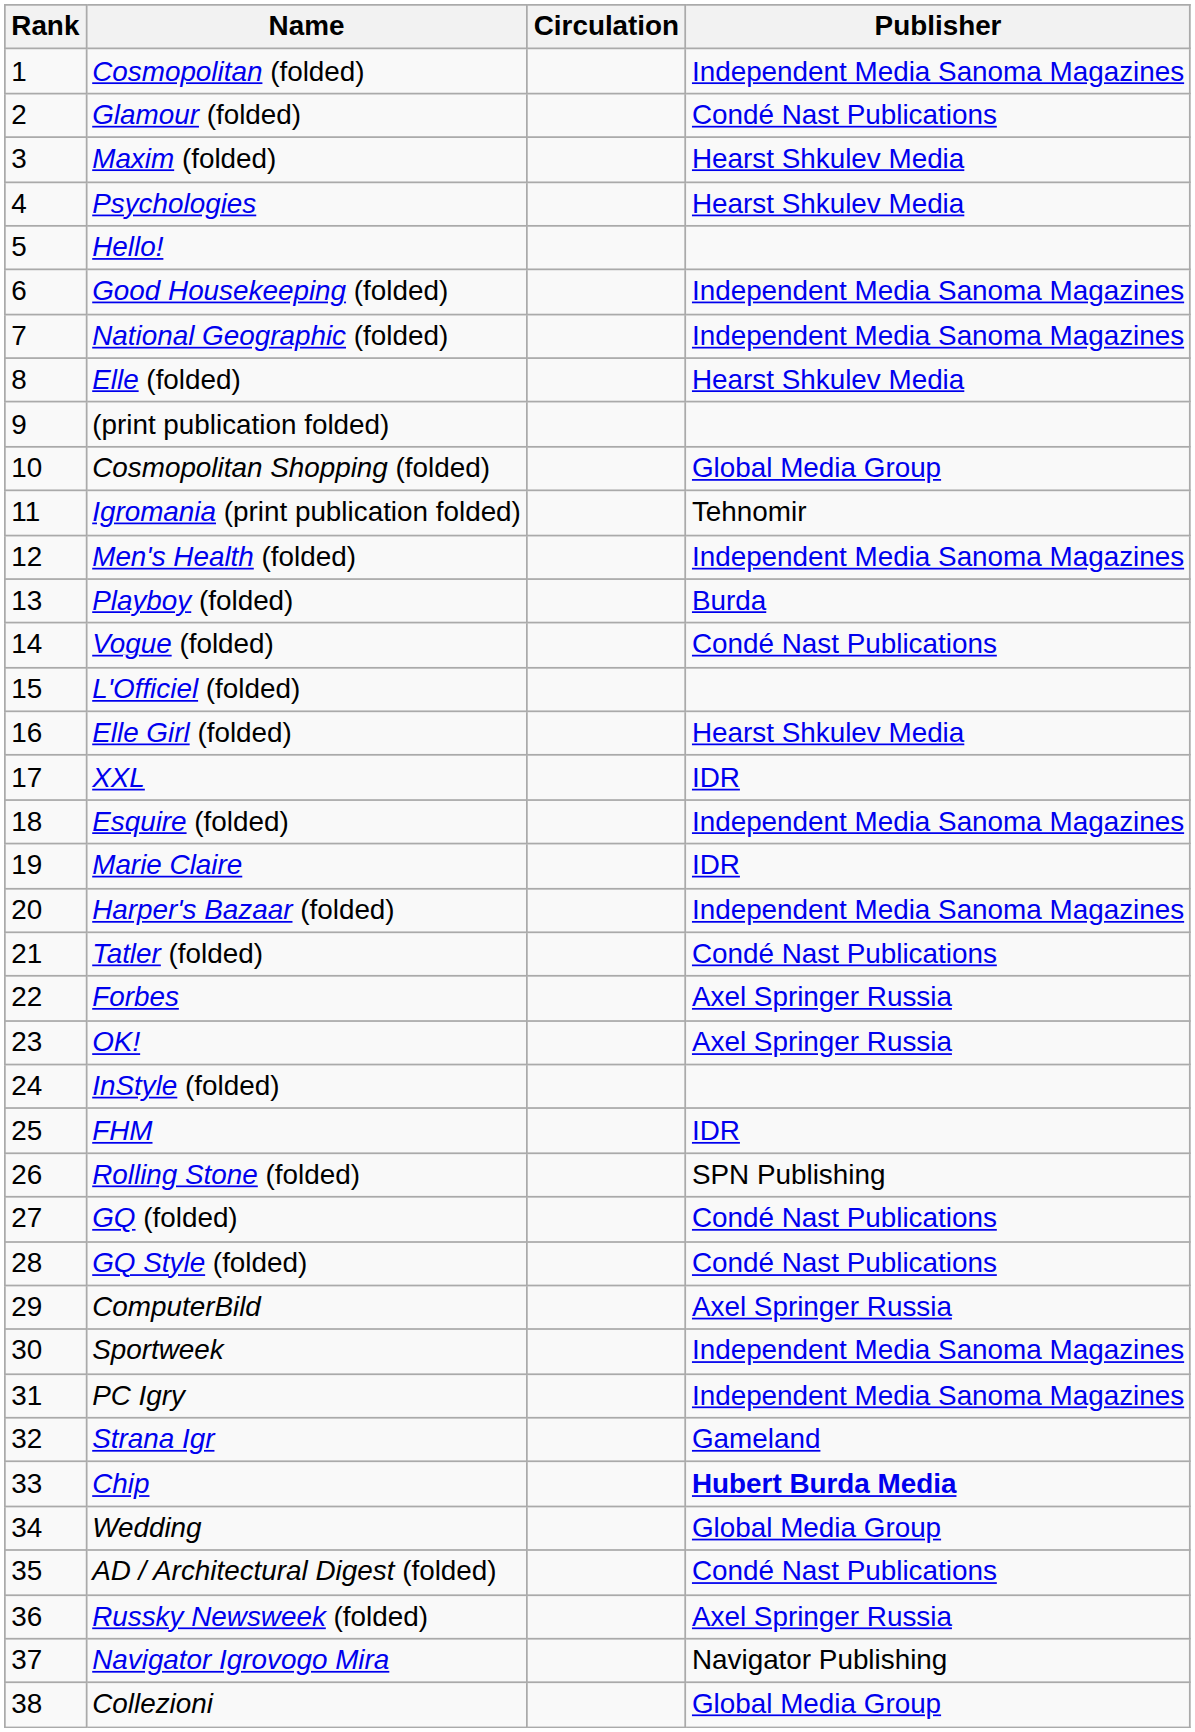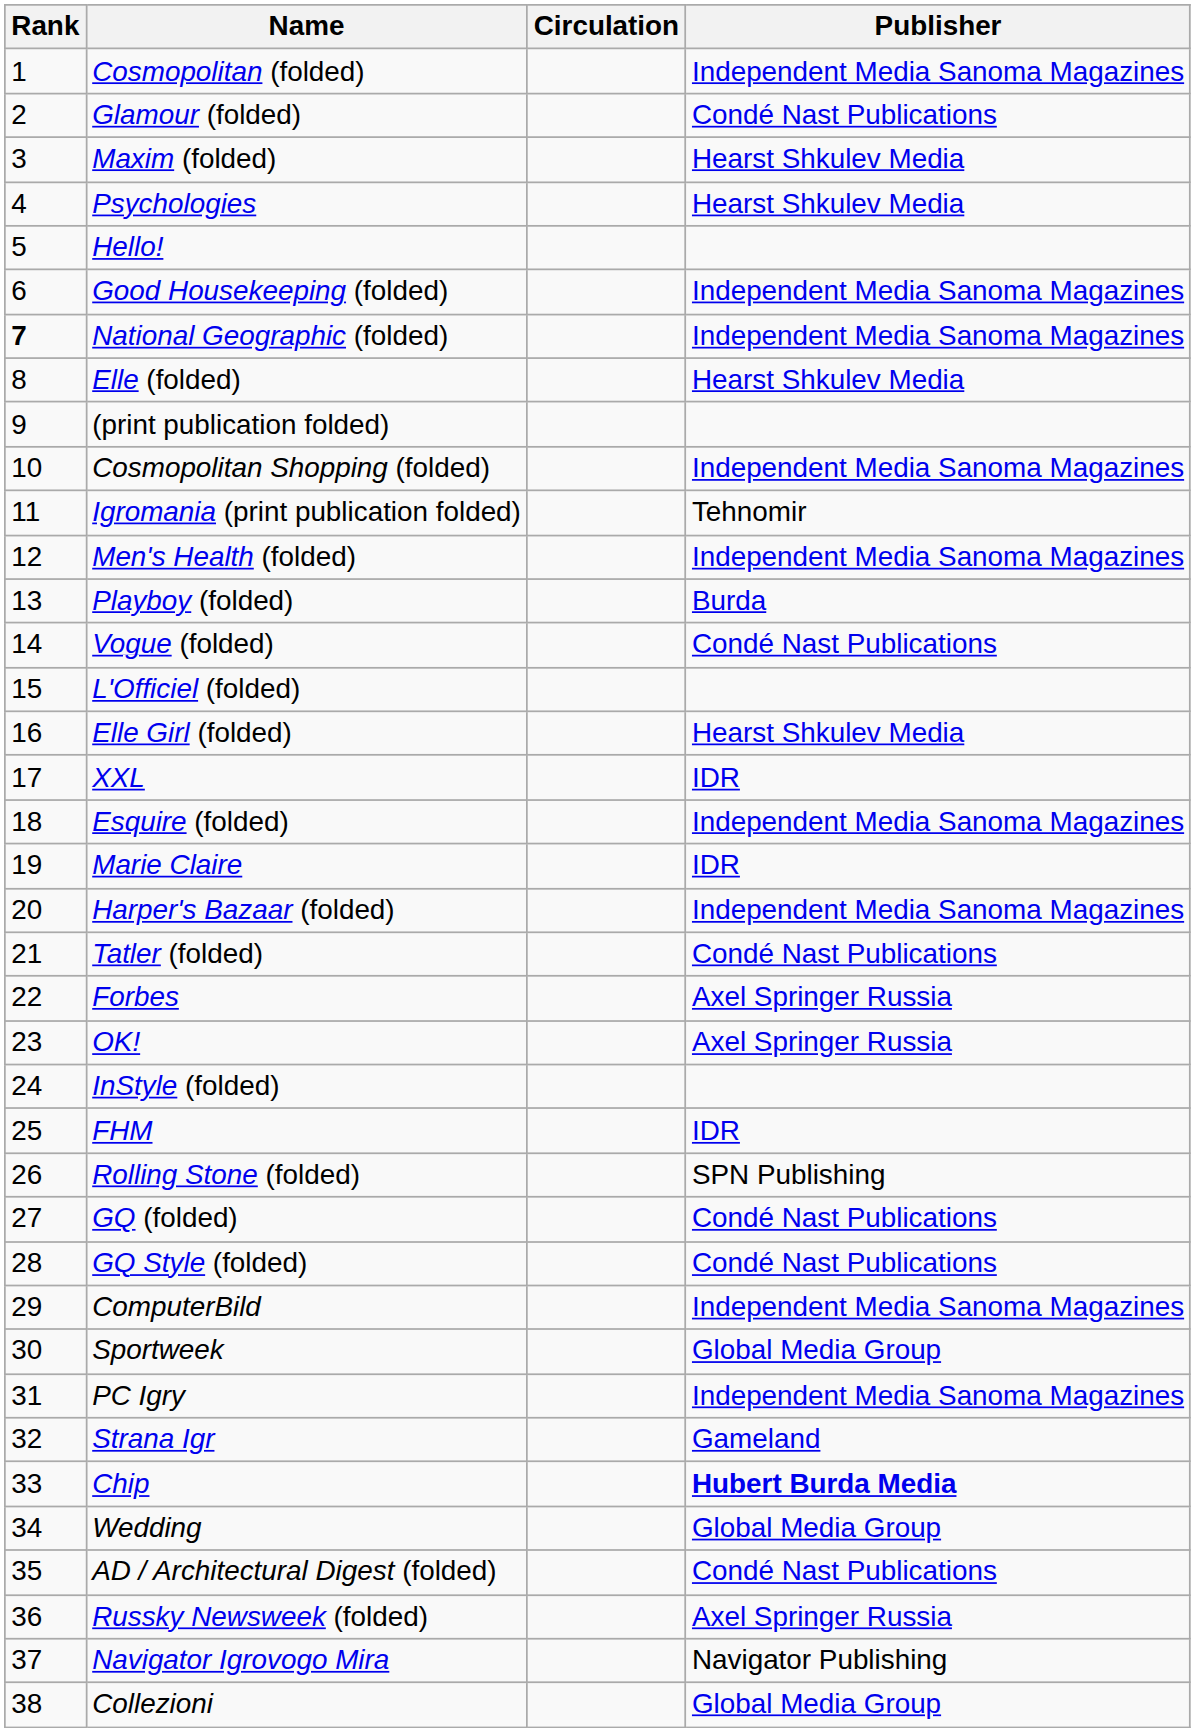 <table class="wikitable sortable">
 <tr>
 <th>Rank</th>
 <th>Name</th>
 <th>Circulation</th>
 <th>Publisher</th>
 </tr>
 <tr>
 <td>1</td>
 <td><em><a href='#'>Cosmopolitan</a></em> (folded)</td>
 <td></td>
 <td><a href='#'>Independent Media Sanoma Magazines</a></td>
 </tr>
 <tr>
 <td>2</td>
 <td><em><a href='#'>Glamour</a></em> (folded)</td>
 <td></td>
 <td><a href='#'>Condé Nast Publications</a></td>
 </tr>
 <tr>
 <td>3</td>
 <td><em><a href='#'>Maxim</a></em> (folded)</td>
 <td></td>
 <td><a href='#'>Hearst Shkulev Media</a></td>
 </tr>
 <tr>
 <td>4</td>
 <td><em><a href='#'>Psychologies</a></em></td>
 <td></td>
 <td><a href='#'>Hearst Shkulev Media</a></td>
 </tr>
 <tr>
 <td>5</td>
 <td><em><a href='#'>Hello!</a></em></td>
 <td></td>
 <td></td>
 </tr>
 <tr>
 <td>6</td>
 <td><em><a href='#'>Good Housekeeping</a></em> (folded)</td>
 <td></td>
 <td><a href='#'>Independent Media Sanoma Magazines</a></td>
 </tr>
 <tr>
-<td>7</td>
+<td><strong>7</strong></td>
 <td><em><a href='#'>National Geographic</a></em> (folded)</td>
 <td></td>
 <td><a href='#'>Independent Media Sanoma Magazines</a></td>
 </tr>
 <tr>
 <td>8</td>
 <td><em><a href='#'>Elle</a></em> (folded)</td>
 <td></td>
 <td><a href='#'>Hearst Shkulev Media</a></td>
 </tr>
 <tr>
 <td>9</td>
 <td><em></em> (print publication folded)</td>
 <td></td>
 <td></td>
 </tr>
 <tr>
 <td>10</td>
 <td><em>Cosmopolitan Shopping</em> (folded)</td>
 <td></td>
-<td><a href='#'>Global Media Group</a></td>
+<td><a href='#'>Independent Media Sanoma Magazines</a></td>
 </tr>
 <tr>
 <td>11</td>
 <td><em><a href='#'>Igromania</a></em> (print publication folded)</td>
 <td></td>
 <td>Tehnomir</td>
 </tr>
 <tr>
 <td>12</td>
 <td><em><a href='#'>Men's Health</a></em> (folded)</td>
 <td></td>
 <td><a href='#'>Independent Media Sanoma Magazines</a></td>
 </tr>
 <tr>
 <td>13</td>
 <td><em><a href='#'>Playboy</a></em> (folded)</td>
 <td></td>
 <td><a href='#'>Burda</a></td>
 </tr>
 <tr>
 <td>14</td>
 <td><em><a href='#'>Vogue</a></em> (folded)</td>
 <td></td>
 <td><a href='#'>Condé Nast Publications</a></td>
 </tr>
 <tr>
 <td>15</td>
 <td><em><a href='#'>L'Officiel</a></em> (folded)</td>
 <td></td>
 <td></td>
 </tr>
 <tr>
 <td>16</td>
 <td><em><a href='#'>Elle Girl</a></em> (folded)</td>
 <td></td>
 <td><a href='#'>Hearst Shkulev Media</a></td>
 </tr>
 <tr>
 <td>17</td>
 <td><em><a href='#'>XXL</a></em></td>
 <td></td>
 <td><a href='#'>IDR</a></td>
 </tr>
 <tr>
 <td>18</td>
 <td><em><a href='#'>Esquire</a></em> (folded)</td>
 <td></td>
 <td><a href='#'>Independent Media Sanoma Magazines</a></td>
 </tr>
 <tr>
 <td>19</td>
 <td><em><a href='#'>Marie Claire</a></em></td>
 <td></td>
 <td><a href='#'>IDR</a></td>
 </tr>
 <tr>
 <td>20</td>
 <td><em><a href='#'>Harper's Bazaar</a></em> (folded)</td>
 <td></td>
 <td><a href='#'>Independent Media Sanoma Magazines</a></td>
 </tr>
 <tr>
 <td>21</td>
 <td><em><a href='#'>Tatler</a></em> (folded)</td>
 <td></td>
 <td><a href='#'>Condé Nast Publications</a></td>
 </tr>
 <tr>
 <td>22</td>
 <td><em><a href='#'>Forbes</a></em></td>
 <td></td>
 <td><a href='#'>Axel Springer Russia</a></td>
 </tr>
 <tr>
 <td>23</td>
 <td><em><a href='#'>OK!</a></em></td>
 <td></td>
 <td><a href='#'>Axel Springer Russia</a></td>
 </tr>
 <tr>
 <td>24</td>
 <td><em><a href='#'>InStyle</a></em> (folded)</td>
 <td></td>
 <td></td>
 </tr>
 <tr>
 <td>25</td>
 <td><em><a href='#'>FHM</a></em></td>
 <td></td>
 <td><a href='#'>IDR</a></td>
 </tr>
 <tr>
 <td>26</td>
 <td><em><a href='#'>Rolling Stone</a></em> (folded)</td>
 <td></td>
 <td>SPN Publishing</td>
 </tr>
 <tr>
 <td>27</td>
 <td><em><a href='#'>GQ</a></em> (folded)</td>
 <td></td>
 <td><a href='#'>Condé Nast Publications</a></td>
 </tr>
 <tr>
 <td>28</td>
 <td><em><a href='#'>GQ Style</a></em> (folded)</td>
 <td></td>
 <td><a href='#'>Condé Nast Publications</a></td>
 </tr>
 <tr>
 <td>29</td>
 <td><em>ComputerBild</em></td>
 <td></td>
-<td><a href='#'>Axel Springer Russia</a></td>
+<td><a href='#'>Independent Media Sanoma Magazines</a></td>
 </tr>
 <tr>
 <td>30</td>
 <td><em>Sportweek</em></td>
 <td></td>
-<td><a href='#'>Independent Media Sanoma Magazines</a></td>
+<td><a href='#'>Global Media Group</a></td>
 </tr>
 <tr>
 <td>31</td>
 <td><em>PC Igry</em></td>
 <td></td>
 <td><a href='#'>Independent Media Sanoma Magazines</a></td>
 </tr>
 <tr>
 <td>32</td>
 <td><em><a href='#'>Strana Igr</a></em></td>
 <td></td>
 <td><a href='#'>Gameland</a></td>
 </tr>
 <tr>
 <td>33</td>
 <td><em><a href='#'>Chip</a></em></td>
 <td></td>
 <td><strong><a href='#'>Hubert Burda Media</a></strong></td>
 </tr>
 <tr>
 <td>34</td>
 <td><em>Wedding</em> </td>
 <td></td>
 <td><a href='#'>Global Media Group</a></td>
 </tr>
 <tr>
 <td>35</td>
 <td><em>AD / Architectural Digest</em> (folded)</td>
 <td></td>
 <td><a href='#'>Condé Nast Publications</a></td>
 </tr>
 <tr>
 <td>36</td>
 <td><em><a href='#'>Russky Newsweek</a></em> (folded)</td>
 <td></td>
 <td><a href='#'>Axel Springer Russia</a></td>
 </tr>
 <tr>
 <td>37</td>
 <td><em><a href='#'>Navigator Igrovogo Mira</a></em></td>
 <td></td>
 <td>Navigator Publishing</td>
 </tr>
 <tr>
 <td>38</td>
 <td><em>Collezioni</em></td>
 <td></td>
 <td><a href='#'>Global Media Group</a></td>
 </tr>
 </table>
